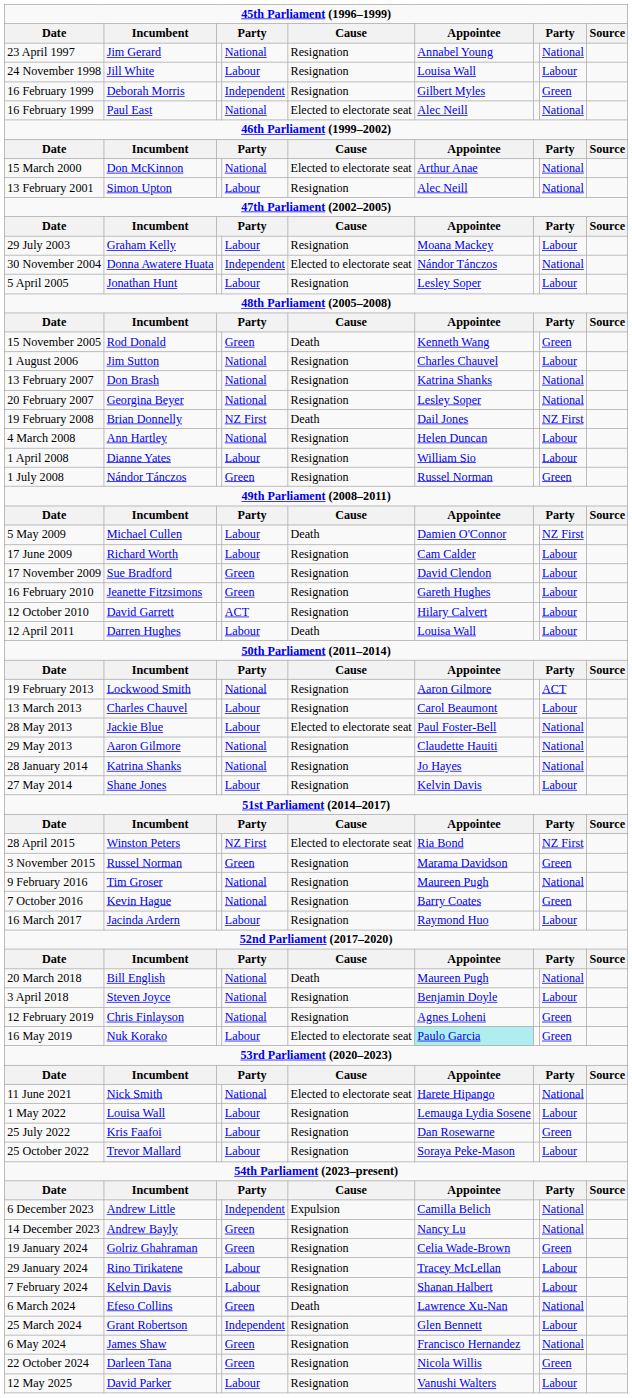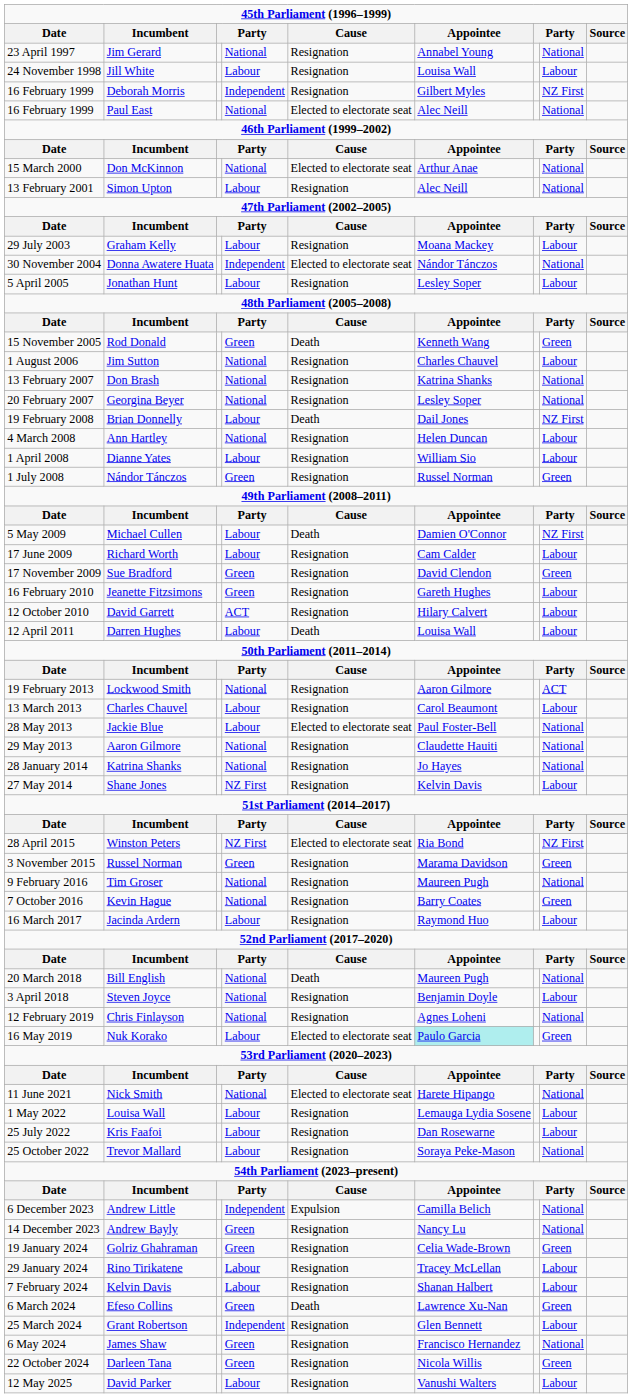 <table class="wikitable">
 <tr>
 <td colspan="10" style="text-align:center"><strong><a href='#'>45th Parliament</a> (1996–1999)</strong></td>
 </tr>
 <tr>
 <th>Date</th>
 <th>Incumbent</th>
 <th colspan=2>Party</th>
 <th>Cause</th>
 <th>Appointee</th>
 <th colspan=2>Party</th>
 <th>Source</th>
 </tr>
 <tr>
 <td>23 April 1997</td>
 <td><a href='#'>Jim Gerard</a></td>
 <td></td>
 <td><a href='#'>National</a></td>
 <td>Resignation</td>
 <td><a href='#'>Annabel Young</a></td>
 <td></td>
 <td><a href='#'>National</a></td>
 <td></td>
 </tr>
 <tr>
 <td>24 November 1998</td>
 <td><a href='#'>Jill White</a></td>
 <td></td>
 <td><a href='#'>Labour</a></td>
 <td>Resignation</td>
 <td><a href='#'>Louisa Wall</a></td>
 <td></td>
 <td><a href='#'>Labour</a></td>
 <td></td>
 </tr>
 <tr>
 <td>16 February 1999</td>
 <td><a href='#'>Deborah Morris</a></td>
 <td></td>
 <td><a href='#'>Independent</a></td>
 <td>Resignation</td>
 <td><a href='#'>Gilbert Myles</a></td>
 <td></td>
-<td><a href='#'>Green</a></td>
+<td><a href='#'>NZ First</a></td>
 <td></td>
 </tr>
 <tr>
 <td>16 February 1999</td>
 <td><a href='#'>Paul East</a></td>
 <td></td>
 <td><a href='#'>National</a></td>
 <td>Elected to electorate seat</td>
 <td><a href='#'>Alec Neill</a></td>
 <td></td>
 <td><a href='#'>National</a></td>
 <td></td>
 </tr>
 <tr>
 <td colspan="10" style="text-align:center"><strong><a href='#'>46th Parliament</a> (1999–2002)</strong></td>
 </tr>
 <tr>
 <th>Date</th>
 <th>Incumbent</th>
 <th colspan=2>Party</th>
 <th>Cause</th>
 <th>Appointee</th>
 <th colspan=2>Party</th>
 <th>Source</th>
 </tr>
 <tr>
 <td>15 March 2000</td>
 <td><a href='#'>Don McKinnon</a></td>
 <td></td>
 <td><a href='#'>National</a></td>
 <td>Elected to electorate seat</td>
 <td><a href='#'>Arthur Anae</a></td>
 <td></td>
 <td><a href='#'>National</a></td>
 <td></td>
 </tr>
 <tr>
 <td>13 February 2001</td>
 <td><a href='#'>Simon Upton</a></td>
 <td></td>
 <td><a href='#'>Labour</a></td>
 <td>Resignation</td>
 <td><a href='#'>Alec Neill</a></td>
 <td></td>
 <td><a href='#'>National</a></td>
 <td></td>
 </tr>
 <tr>
 <td colspan="10" style="text-align:center"><strong><a href='#'>47th Parliament</a> (2002–2005)</strong></td>
 </tr>
 <tr>
 <th>Date</th>
 <th>Incumbent</th>
 <th colspan=2>Party</th>
 <th>Cause</th>
 <th>Appointee</th>
 <th colspan=2>Party</th>
 <th>Source</th>
 </tr>
 <tr>
 <td>29 July 2003</td>
 <td><a href='#'>Graham Kelly</a></td>
 <td></td>
 <td><a href='#'>Labour</a></td>
 <td>Resignation</td>
 <td><a href='#'>Moana Mackey</a></td>
 <td></td>
 <td><a href='#'>Labour</a></td>
 <td></td>
 </tr>
 <tr>
 <td>30 November 2004</td>
 <td><a href='#'>Donna Awatere Huata</a></td>
 <td></td>
 <td><a href='#'>Independent</a></td>
 <td>Elected to electorate seat</td>
 <td><a href='#'>Nándor Tánczos</a></td>
 <td></td>
 <td><a href='#'>National</a></td>
 <td></td>
 </tr>
 <tr>
 <td>5 April 2005</td>
 <td><a href='#'>Jonathan Hunt</a></td>
 <td></td>
 <td><a href='#'>Labour</a></td>
 <td>Resignation</td>
 <td><a href='#'>Lesley Soper</a></td>
 <td></td>
 <td><a href='#'>Labour</a></td>
 <td></td>
 </tr>
 <tr>
 <td colspan="10" style="text-align:center"><strong><a href='#'>48th Parliament</a> (2005–2008)</strong></td>
 </tr>
 <tr>
 <th>Date</th>
 <th>Incumbent</th>
 <th colspan=2>Party</th>
 <th>Cause</th>
 <th>Appointee</th>
 <th colspan=2>Party</th>
 <th>Source</th>
 </tr>
 <tr>
 <td>15 November 2005</td>
 <td><a href='#'>Rod Donald</a></td>
 <td></td>
 <td><a href='#'>Green</a></td>
 <td>Death</td>
 <td><a href='#'>Kenneth Wang</a></td>
 <td></td>
 <td><a href='#'>Green</a></td>
 <td></td>
 </tr>
 <tr>
 <td>1 August 2006</td>
 <td><a href='#'>Jim Sutton</a></td>
 <td></td>
 <td><a href='#'>National</a></td>
 <td>Resignation</td>
 <td><a href='#'>Charles Chauvel</a></td>
 <td></td>
 <td><a href='#'>Labour</a></td>
 <td></td>
 </tr>
 <tr>
 <td>13 February 2007</td>
 <td><a href='#'>Don Brash</a></td>
 <td></td>
 <td><a href='#'>National</a></td>
 <td>Resignation</td>
 <td><a href='#'>Katrina Shanks</a></td>
 <td></td>
 <td><a href='#'>National</a></td>
 <td></td>
 </tr>
 <tr>
 <td>20 February 2007</td>
 <td><a href='#'>Georgina Beyer</a></td>
 <td></td>
 <td><a href='#'>National</a></td>
 <td>Resignation</td>
 <td><a href='#'>Lesley Soper</a></td>
 <td></td>
 <td><a href='#'>National</a></td>
 <td></td>
 </tr>
 <tr>
 <td>19 February 2008</td>
 <td><a href='#'>Brian Donnelly</a></td>
 <td></td>
-<td><a href='#'>NZ First</a></td>
+<td><a href='#'>Labour</a></td>
 <td>Death</td>
 <td><a href='#'>Dail Jones</a></td>
 <td></td>
 <td><a href='#'>NZ First</a></td>
 <td></td>
 </tr>
 <tr>
 <td>4 March 2008</td>
 <td><a href='#'>Ann Hartley</a></td>
 <td></td>
 <td><a href='#'>National</a></td>
 <td>Resignation</td>
 <td><a href='#'>Helen Duncan</a></td>
 <td></td>
 <td><a href='#'>Labour</a></td>
 <td></td>
 </tr>
 <tr>
 <td>1 April 2008</td>
 <td><a href='#'>Dianne Yates</a></td>
 <td></td>
 <td><a href='#'>Labour</a></td>
 <td>Resignation</td>
 <td><a href='#'>William Sio</a></td>
 <td></td>
 <td><a href='#'>Labour</a></td>
 <td></td>
 </tr>
 <tr>
 <td>1 July 2008</td>
 <td><a href='#'>Nándor Tánczos</a></td>
 <td></td>
 <td><a href='#'>Green</a></td>
 <td>Resignation</td>
 <td><a href='#'>Russel Norman</a></td>
 <td></td>
 <td><a href='#'>Green</a></td>
 <td></td>
 </tr>
 <tr>
 <td colspan="10" style="text-align:center"><strong><a href='#'>49th Parliament</a> (2008–2011)</strong></td>
 </tr>
 <tr>
 <th>Date</th>
 <th>Incumbent</th>
 <th colspan=2>Party</th>
 <th>Cause</th>
 <th>Appointee</th>
 <th colspan=2>Party</th>
 <th>Source</th>
 </tr>
 <tr>
 <td>5 May 2009</td>
 <td><a href='#'>Michael Cullen</a></td>
 <td></td>
 <td><a href='#'>Labour</a></td>
 <td>Death</td>
 <td><a href='#'>Damien O'Connor</a></td>
 <td></td>
 <td><a href='#'>NZ First</a></td>
 <td></td>
 </tr>
 <tr>
 <td>17 June 2009</td>
 <td><a href='#'>Richard Worth</a></td>
 <td></td>
 <td><a href='#'>Labour</a></td>
 <td>Resignation</td>
 <td><a href='#'>Cam Calder</a></td>
 <td></td>
 <td><a href='#'>Labour</a></td>
 <td></td>
 </tr>
 <tr>
 <td>17 November 2009</td>
 <td><a href='#'>Sue Bradford</a></td>
 <td></td>
 <td><a href='#'>Green</a></td>
 <td>Resignation</td>
 <td><a href='#'>David Clendon</a></td>
 <td></td>
-<td><a href='#'>Labour</a></td>
+<td><a href='#'>Green</a></td>
 <td></td>
 </tr>
 <tr>
 <td>16 February 2010</td>
 <td><a href='#'>Jeanette Fitzsimons</a></td>
 <td></td>
 <td><a href='#'>Green</a></td>
 <td>Resignation</td>
 <td><a href='#'>Gareth Hughes</a></td>
 <td></td>
 <td><a href='#'>Labour</a></td>
 <td></td>
 </tr>
 <tr>
 <td>12 October 2010</td>
 <td><a href='#'>David Garrett</a></td>
 <td></td>
 <td><a href='#'>ACT</a></td>
 <td>Resignation</td>
 <td><a href='#'>Hilary Calvert</a></td>
 <td></td>
 <td><a href='#'>Labour</a></td>
 <td></td>
 </tr>
 <tr>
 <td>12 April 2011</td>
 <td><a href='#'>Darren Hughes</a></td>
 <td></td>
 <td><a href='#'>Labour</a></td>
 <td>Death</td>
 <td><a href='#'>Louisa Wall</a></td>
 <td></td>
 <td><a href='#'>Labour</a></td>
 <td></td>
 </tr>
 <tr>
 <td colspan="10" style="text-align:center"><strong><a href='#'>50th Parliament</a> (2011–2014)</strong></td>
 </tr>
 <tr>
 <th>Date</th>
 <th>Incumbent</th>
 <th colspan=2>Party</th>
 <th>Cause</th>
 <th>Appointee</th>
 <th colspan=2>Party</th>
 <th>Source</th>
 </tr>
 <tr>
 <td>19 February 2013</td>
 <td><a href='#'>Lockwood Smith</a></td>
 <td></td>
 <td><a href='#'>National</a></td>
 <td>Resignation</td>
 <td><a href='#'>Aaron Gilmore</a></td>
 <td></td>
 <td><a href='#'>ACT</a></td>
 <td></td>
 </tr>
 <tr>
 <td>13 March 2013</td>
 <td><a href='#'>Charles Chauvel</a></td>
 <td></td>
 <td><a href='#'>Labour</a></td>
 <td>Resignation</td>
 <td><a href='#'>Carol Beaumont</a></td>
 <td></td>
 <td><a href='#'>Labour</a></td>
 <td></td>
 </tr>
 <tr>
 <td>28 May 2013</td>
 <td><a href='#'>Jackie Blue</a></td>
 <td></td>
 <td><a href='#'>Labour</a></td>
 <td>Elected to electorate seat</td>
 <td><a href='#'>Paul Foster-Bell</a></td>
 <td></td>
 <td><a href='#'>National</a></td>
 <td></td>
 </tr>
 <tr>
 <td>29 May 2013</td>
 <td><a href='#'>Aaron Gilmore</a></td>
 <td></td>
 <td><a href='#'>National</a></td>
 <td>Resignation</td>
 <td><a href='#'>Claudette Hauiti</a></td>
 <td></td>
 <td><a href='#'>National</a></td>
 <td></td>
 </tr>
 <tr>
 <td>28 January 2014</td>
 <td><a href='#'>Katrina Shanks</a></td>
 <td></td>
 <td><a href='#'>National</a></td>
 <td>Resignation</td>
 <td><a href='#'>Jo Hayes</a></td>
 <td></td>
 <td><a href='#'>National</a></td>
 <td></td>
 </tr>
 <tr>
 <td>27 May 2014</td>
 <td><a href='#'>Shane Jones</a></td>
 <td></td>
-<td><a href='#'>Labour</a></td>
+<td><a href='#'>NZ First</a></td>
 <td>Resignation</td>
 <td><a href='#'>Kelvin Davis</a></td>
 <td></td>
 <td><a href='#'>Labour</a></td>
 <td></td>
 </tr>
 <tr>
 <td colspan="10" style="text-align:center"><strong><a href='#'>51st Parliament</a> (2014–2017)</strong></td>
 </tr>
 <tr>
 <th>Date</th>
 <th>Incumbent</th>
 <th colspan=2>Party</th>
 <th>Cause</th>
 <th>Appointee</th>
 <th colspan=2>Party</th>
 <th>Source</th>
 </tr>
 <tr>
 <td>28 April 2015</td>
 <td><a href='#'>Winston Peters</a></td>
 <td></td>
 <td><a href='#'>NZ First</a></td>
 <td>Elected to electorate seat</td>
 <td><a href='#'>Ria Bond</a></td>
 <td></td>
 <td><a href='#'>NZ First</a></td>
 <td></td>
 </tr>
 <tr>
 <td>3 November 2015</td>
 <td><a href='#'>Russel Norman</a></td>
 <td></td>
 <td><a href='#'>Green</a></td>
 <td>Resignation</td>
 <td><a href='#'>Marama Davidson</a></td>
 <td></td>
 <td><a href='#'>Green</a></td>
 <td></td>
 </tr>
 <tr>
 <td>9 February 2016</td>
 <td><a href='#'>Tim Groser</a></td>
 <td></td>
 <td><a href='#'>National</a></td>
 <td>Resignation</td>
 <td><a href='#'>Maureen Pugh</a></td>
 <td></td>
 <td><a href='#'>National</a></td>
 <td></td>
 </tr>
 <tr>
 <td>7 October 2016</td>
 <td><a href='#'>Kevin Hague</a></td>
 <td></td>
 <td><a href='#'>National</a></td>
 <td>Resignation</td>
 <td><a href='#'>Barry Coates</a></td>
 <td></td>
 <td><a href='#'>Green</a></td>
 <td></td>
 </tr>
 <tr>
 <td>16 March 2017</td>
 <td><a href='#'>Jacinda Ardern</a></td>
 <td></td>
 <td><a href='#'>Labour</a></td>
 <td>Resignation</td>
 <td><a href='#'>Raymond Huo</a></td>
 <td></td>
 <td><a href='#'>Labour</a></td>
 <td></td>
 </tr>
 <tr>
 <td colspan="10" style="text-align:center"><strong><a href='#'>52nd Parliament</a> (2017–2020)</strong></td>
 </tr>
 <tr>
 <th>Date</th>
 <th>Incumbent</th>
 <th colspan=2>Party</th>
 <th>Cause</th>
 <th>Appointee</th>
 <th colspan=2>Party</th>
 <th>Source</th>
 </tr>
 <tr>
 <td>20 March 2018</td>
 <td><a href='#'>Bill English</a></td>
 <td></td>
 <td><a href='#'>National</a></td>
 <td>Death</td>
 <td><a href='#'>Maureen Pugh</a></td>
 <td></td>
 <td><a href='#'>National</a></td>
 <td></td>
 </tr>
 <tr>
 <td>3 April 2018</td>
 <td><a href='#'>Steven Joyce</a></td>
 <td></td>
 <td><a href='#'>National</a></td>
 <td>Resignation</td>
 <td><a href='#'>Benjamin Doyle</a></td>
 <td></td>
 <td><a href='#'>Labour</a></td>
 <td></td>
 </tr>
 <tr>
 <td>12 February 2019</td>
 <td><a href='#'>Chris Finlayson</a></td>
 <td></td>
 <td><a href='#'>National</a></td>
 <td>Resignation</td>
 <td><a href='#'>Agnes Loheni</a></td>
 <td></td>
-<td><a href='#'>Green</a></td>
+<td><a href='#'>National</a></td>
 <td></td>
 </tr>
 <tr>
 <td>16 May 2019</td>
 <td><a href='#'>Nuk Korako</a></td>
 <td></td>
 <td><a href='#'>Labour</a></td>
 <td>Elected to electorate seat</td>
 <td style="background: paleturquoise;"><a href='#'>Paulo Garcia</a></td>
 <td></td>
 <td><a href='#'>Green</a></td>
 <td></td>
 </tr>
 <tr>
 <td colspan="10" style="text-align:center"><strong><a href='#'>53rd Parliament</a> (2020–2023)</strong></td>
 </tr>
 <tr>
 <th>Date</th>
 <th>Incumbent</th>
 <th colspan=2>Party</th>
 <th>Cause</th>
 <th>Appointee</th>
 <th colspan=2>Party</th>
 <th>Source</th>
 </tr>
 <tr>
 <td>11 June 2021</td>
 <td><a href='#'>Nick Smith</a></td>
 <td></td>
 <td><a href='#'>National</a></td>
 <td>Elected to electorate seat</td>
 <td><a href='#'>Harete Hipango</a></td>
 <td></td>
 <td><a href='#'>National</a></td>
 <td></td>
 </tr>
 <tr>
 <td>1 May 2022</td>
 <td><a href='#'>Louisa Wall</a></td>
 <td></td>
 <td><a href='#'>Labour</a></td>
 <td>Resignation</td>
 <td><a href='#'>Lemauga Lydia Sosene</a></td>
 <td></td>
 <td><a href='#'>Labour</a></td>
 <td></td>
 </tr>
 <tr>
 <td>25 July 2022</td>
 <td><a href='#'>Kris Faafoi</a></td>
 <td></td>
 <td><a href='#'>Labour</a></td>
 <td>Resignation</td>
 <td><a href='#'>Dan Rosewarne</a></td>
 <td></td>
-<td><a href='#'>Green</a></td>
+<td><a href='#'>Labour</a></td>
 <td></td>
 </tr>
 <tr>
 <td>25 October 2022</td>
 <td><a href='#'>Trevor Mallard</a></td>
 <td></td>
 <td><a href='#'>Labour</a></td>
 <td>Resignation</td>
 <td><a href='#'>Soraya Peke-Mason</a></td>
 <td></td>
-<td><a href='#'>Labour</a></td>
+<td><a href='#'>National</a></td>
 <td></td>
 </tr>
 <tr>
 <td colspan="10" style="text-align:center"><strong><a href='#'>54th Parliament</a> (2023–present)</strong></td>
 </tr>
 <tr>
 <th>Date</th>
 <th>Incumbent</th>
 <th colspan=2>Party</th>
 <th>Cause</th>
 <th>Appointee</th>
 <th colspan=2>Party</th>
 <th>Source</th>
 </tr>
 <tr>
 <td>6 December 2023</td>
 <td><a href='#'>Andrew Little</a></td>
 <td></td>
 <td><a href='#'>Independent</a></td>
 <td>Expulsion</td>
 <td><a href='#'>Camilla Belich</a></td>
 <td></td>
 <td><a href='#'>National</a></td>
 <td></td>
 </tr>
 <tr>
 <td>14 December 2023</td>
 <td><a href='#'>Andrew Bayly</a></td>
 <td></td>
 <td><a href='#'>Green</a></td>
 <td>Resignation</td>
 <td><a href='#'>Nancy Lu</a></td>
 <td></td>
 <td><a href='#'>National</a></td>
 <td></td>
 </tr>
 <tr>
 <td>19 January 2024</td>
 <td><a href='#'>Golriz Ghahraman</a></td>
 <td></td>
 <td><a href='#'>Green</a></td>
 <td>Resignation</td>
 <td><a href='#'>Celia Wade-Brown</a></td>
 <td></td>
 <td><a href='#'>Green</a></td>
 <td></td>
 </tr>
 <tr>
 <td>29 January 2024</td>
 <td><a href='#'>Rino Tirikatene</a></td>
 <td></td>
 <td><a href='#'>Labour</a></td>
 <td>Resignation</td>
 <td><a href='#'>Tracey McLellan</a></td>
 <td></td>
 <td><a href='#'>Labour</a></td>
 <td></td>
 </tr>
 <tr>
 <td>7 February 2024</td>
 <td><a href='#'>Kelvin Davis</a></td>
 <td></td>
 <td><a href='#'>Labour</a></td>
 <td>Resignation</td>
 <td><a href='#'>Shanan Halbert</a></td>
 <td></td>
 <td><a href='#'>Labour</a></td>
 <td></td>
 </tr>
 <tr>
 <td>6 March 2024</td>
 <td><a href='#'>Efeso Collins</a></td>
 <td></td>
 <td><a href='#'>Green</a></td>
 <td>Death</td>
 <td><a href='#'>Lawrence Xu-Nan</a></td>
 <td></td>
-<td><a href='#'>National</a></td>
+<td><a href='#'>Green</a></td>
 <td></td>
 </tr>
 <tr>
 <td>25 March 2024</td>
 <td><a href='#'>Grant Robertson</a></td>
 <td></td>
 <td><a href='#'>Independent</a></td>
 <td>Resignation</td>
 <td><a href='#'>Glen Bennett</a></td>
 <td></td>
 <td><a href='#'>Labour</a></td>
 <td></td>
 </tr>
 <tr>
 <td>6 May 2024</td>
 <td><a href='#'>James Shaw</a></td>
 <td></td>
 <td><a href='#'>Green</a></td>
 <td>Resignation</td>
 <td><a href='#'>Francisco Hernandez</a></td>
 <td></td>
 <td><a href='#'>National</a></td>
 <td></td>
 </tr>
 <tr>
 <td>22 October 2024</td>
 <td><a href='#'>Darleen Tana</a></td>
 <td></td>
 <td><a href='#'>Green</a></td>
 <td>Resignation</td>
 <td><a href='#'>Nicola Willis</a></td>
 <td></td>
 <td><a href='#'>Green</a></td>
 <td></td>
 </tr>
 <tr>
 <td>12 May 2025</td>
 <td><a href='#'>David Parker</a></td>
 <td></td>
 <td><a href='#'>Labour</a></td>
 <td>Resignation</td>
 <td><a href='#'>Vanushi Walters</a></td>
 <td></td>
 <td><a href='#'>Labour</a></td>
 <td></td>
 </tr>
 </table>
